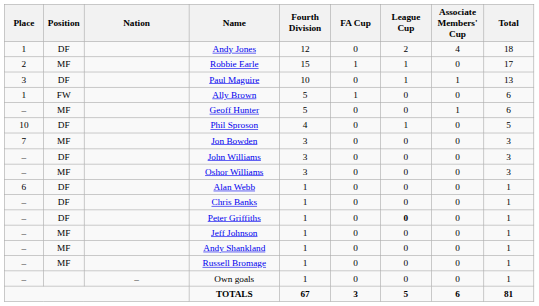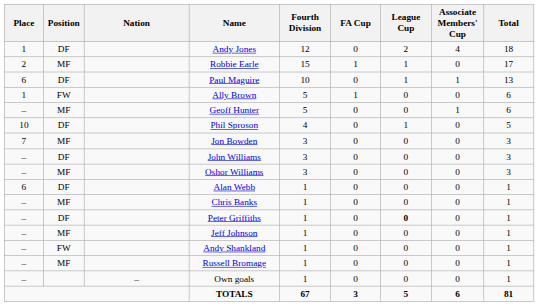 <table class="wikitable" style="font-size: 95%; text-align: center;">
 <tr>
 <th width=60>Place</th>
 <th width=60>Position</th>
 <th width=180>Nation</th>
 <th width=150>Name</th>
 <th width=80>Fourth Division</th>
 <th width=80>FA Cup</th>
 <th width=80>League Cup</th>
 <th width=80>Associate Members' Cup</th>
 <th width=80>Total</th>
 </tr>
 <tr>
 <td>1</td>
 <td>DF</td>
 <td></td>
 <td><a href='#'>Andy Jones</a></td>
 <td>12</td>
 <td>0</td>
 <td>2</td>
 <td>4</td>
 <td>18</td>
 </tr>
 <tr>
 <td>2</td>
 <td>MF</td>
 <td></td>
 <td><a href='#'>Robbie Earle</a></td>
 <td>15</td>
 <td>1</td>
 <td>1</td>
 <td>0</td>
 <td>17</td>
 </tr>
 <tr>
-<td>3</td>
+<td>6</td>
 <td>DF</td>
 <td></td>
 <td><a href='#'>Paul Maguire</a></td>
 <td>10</td>
 <td>0</td>
 <td>1</td>
 <td>1</td>
 <td>13</td>
 </tr>
 <tr>
 <td>1</td>
 <td>FW</td>
 <td></td>
 <td><a href='#'>Ally Brown</a></td>
 <td>5</td>
 <td>1</td>
 <td>0</td>
 <td>0</td>
 <td>6</td>
 </tr>
 <tr>
 <td>–</td>
 <td>MF</td>
 <td></td>
 <td><a href='#'>Geoff Hunter</a></td>
 <td>5</td>
 <td>0</td>
 <td>0</td>
 <td>1</td>
 <td>6</td>
 </tr>
 <tr>
 <td>10</td>
 <td>DF</td>
 <td></td>
 <td><a href='#'>Phil Sproson</a></td>
 <td>4</td>
 <td>0</td>
 <td>1</td>
 <td>0</td>
 <td>5</td>
 </tr>
 <tr>
 <td>7</td>
 <td>MF</td>
 <td></td>
 <td><a href='#'>Jon Bowden</a></td>
 <td>3</td>
 <td>0</td>
 <td>0</td>
 <td>0</td>
 <td>3</td>
 </tr>
 <tr>
 <td>–</td>
 <td>DF</td>
 <td></td>
 <td><a href='#'>John Williams</a></td>
 <td>3</td>
 <td>0</td>
 <td>0</td>
 <td>0</td>
 <td>3</td>
 </tr>
 <tr>
 <td>–</td>
 <td>MF</td>
 <td></td>
 <td><a href='#'>Oshor Williams</a></td>
 <td>3</td>
 <td>0</td>
 <td>0</td>
 <td>0</td>
 <td>3</td>
 </tr>
 <tr>
 <td>6</td>
 <td>DF</td>
 <td></td>
 <td><a href='#'>Alan Webb</a></td>
 <td>1</td>
 <td>0</td>
 <td>0</td>
 <td>0</td>
 <td>1</td>
 </tr>
 <tr>
 <td>–</td>
-<td>DF</td>
+<td>MF</td>
 <td></td>
 <td><a href='#'>Chris Banks</a></td>
 <td>1</td>
 <td>0</td>
 <td>0</td>
 <td>0</td>
 <td>1</td>
 </tr>
 <tr>
 <td>–</td>
 <td>DF</td>
 <td></td>
 <td><a href='#'>Peter Griffiths</a></td>
 <td>1</td>
 <td>0</td>
 <td><strong>0</strong></td>
 <td>0</td>
 <td>1</td>
 </tr>
 <tr>
 <td>–</td>
 <td>MF</td>
 <td></td>
 <td><a href='#'>Jeff Johnson</a></td>
 <td>1</td>
 <td>0</td>
 <td>0</td>
 <td>0</td>
 <td>1</td>
 </tr>
 <tr>
 <td>–</td>
-<td>MF</td>
+<td>FW</td>
 <td></td>
 <td><a href='#'>Andy Shankland</a></td>
 <td>1</td>
 <td>0</td>
 <td>0</td>
 <td>0</td>
 <td>1</td>
 </tr>
 <tr>
 <td>–</td>
 <td>MF</td>
 <td></td>
 <td><a href='#'>Russell Bromage</a></td>
 <td>1</td>
 <td>0</td>
 <td>0</td>
 <td>0</td>
 <td>1</td>
 </tr>
 <tr>
 <td>–</td>
 <td></td>
 <td>–</td>
 <td>Own goals</td>
 <td>1</td>
 <td>0</td>
 <td>0</td>
 <td>0</td>
 <td>1</td>
 </tr>
 <tr>
 <td colspan="3"></td>
 <td><strong>TOTALS</strong></td>
 <td><strong>67</strong></td>
 <td><strong>3</strong></td>
 <td><strong>5</strong></td>
 <td><strong>6</strong></td>
 <td><strong>81</strong></td>
 </tr>
 </table>
